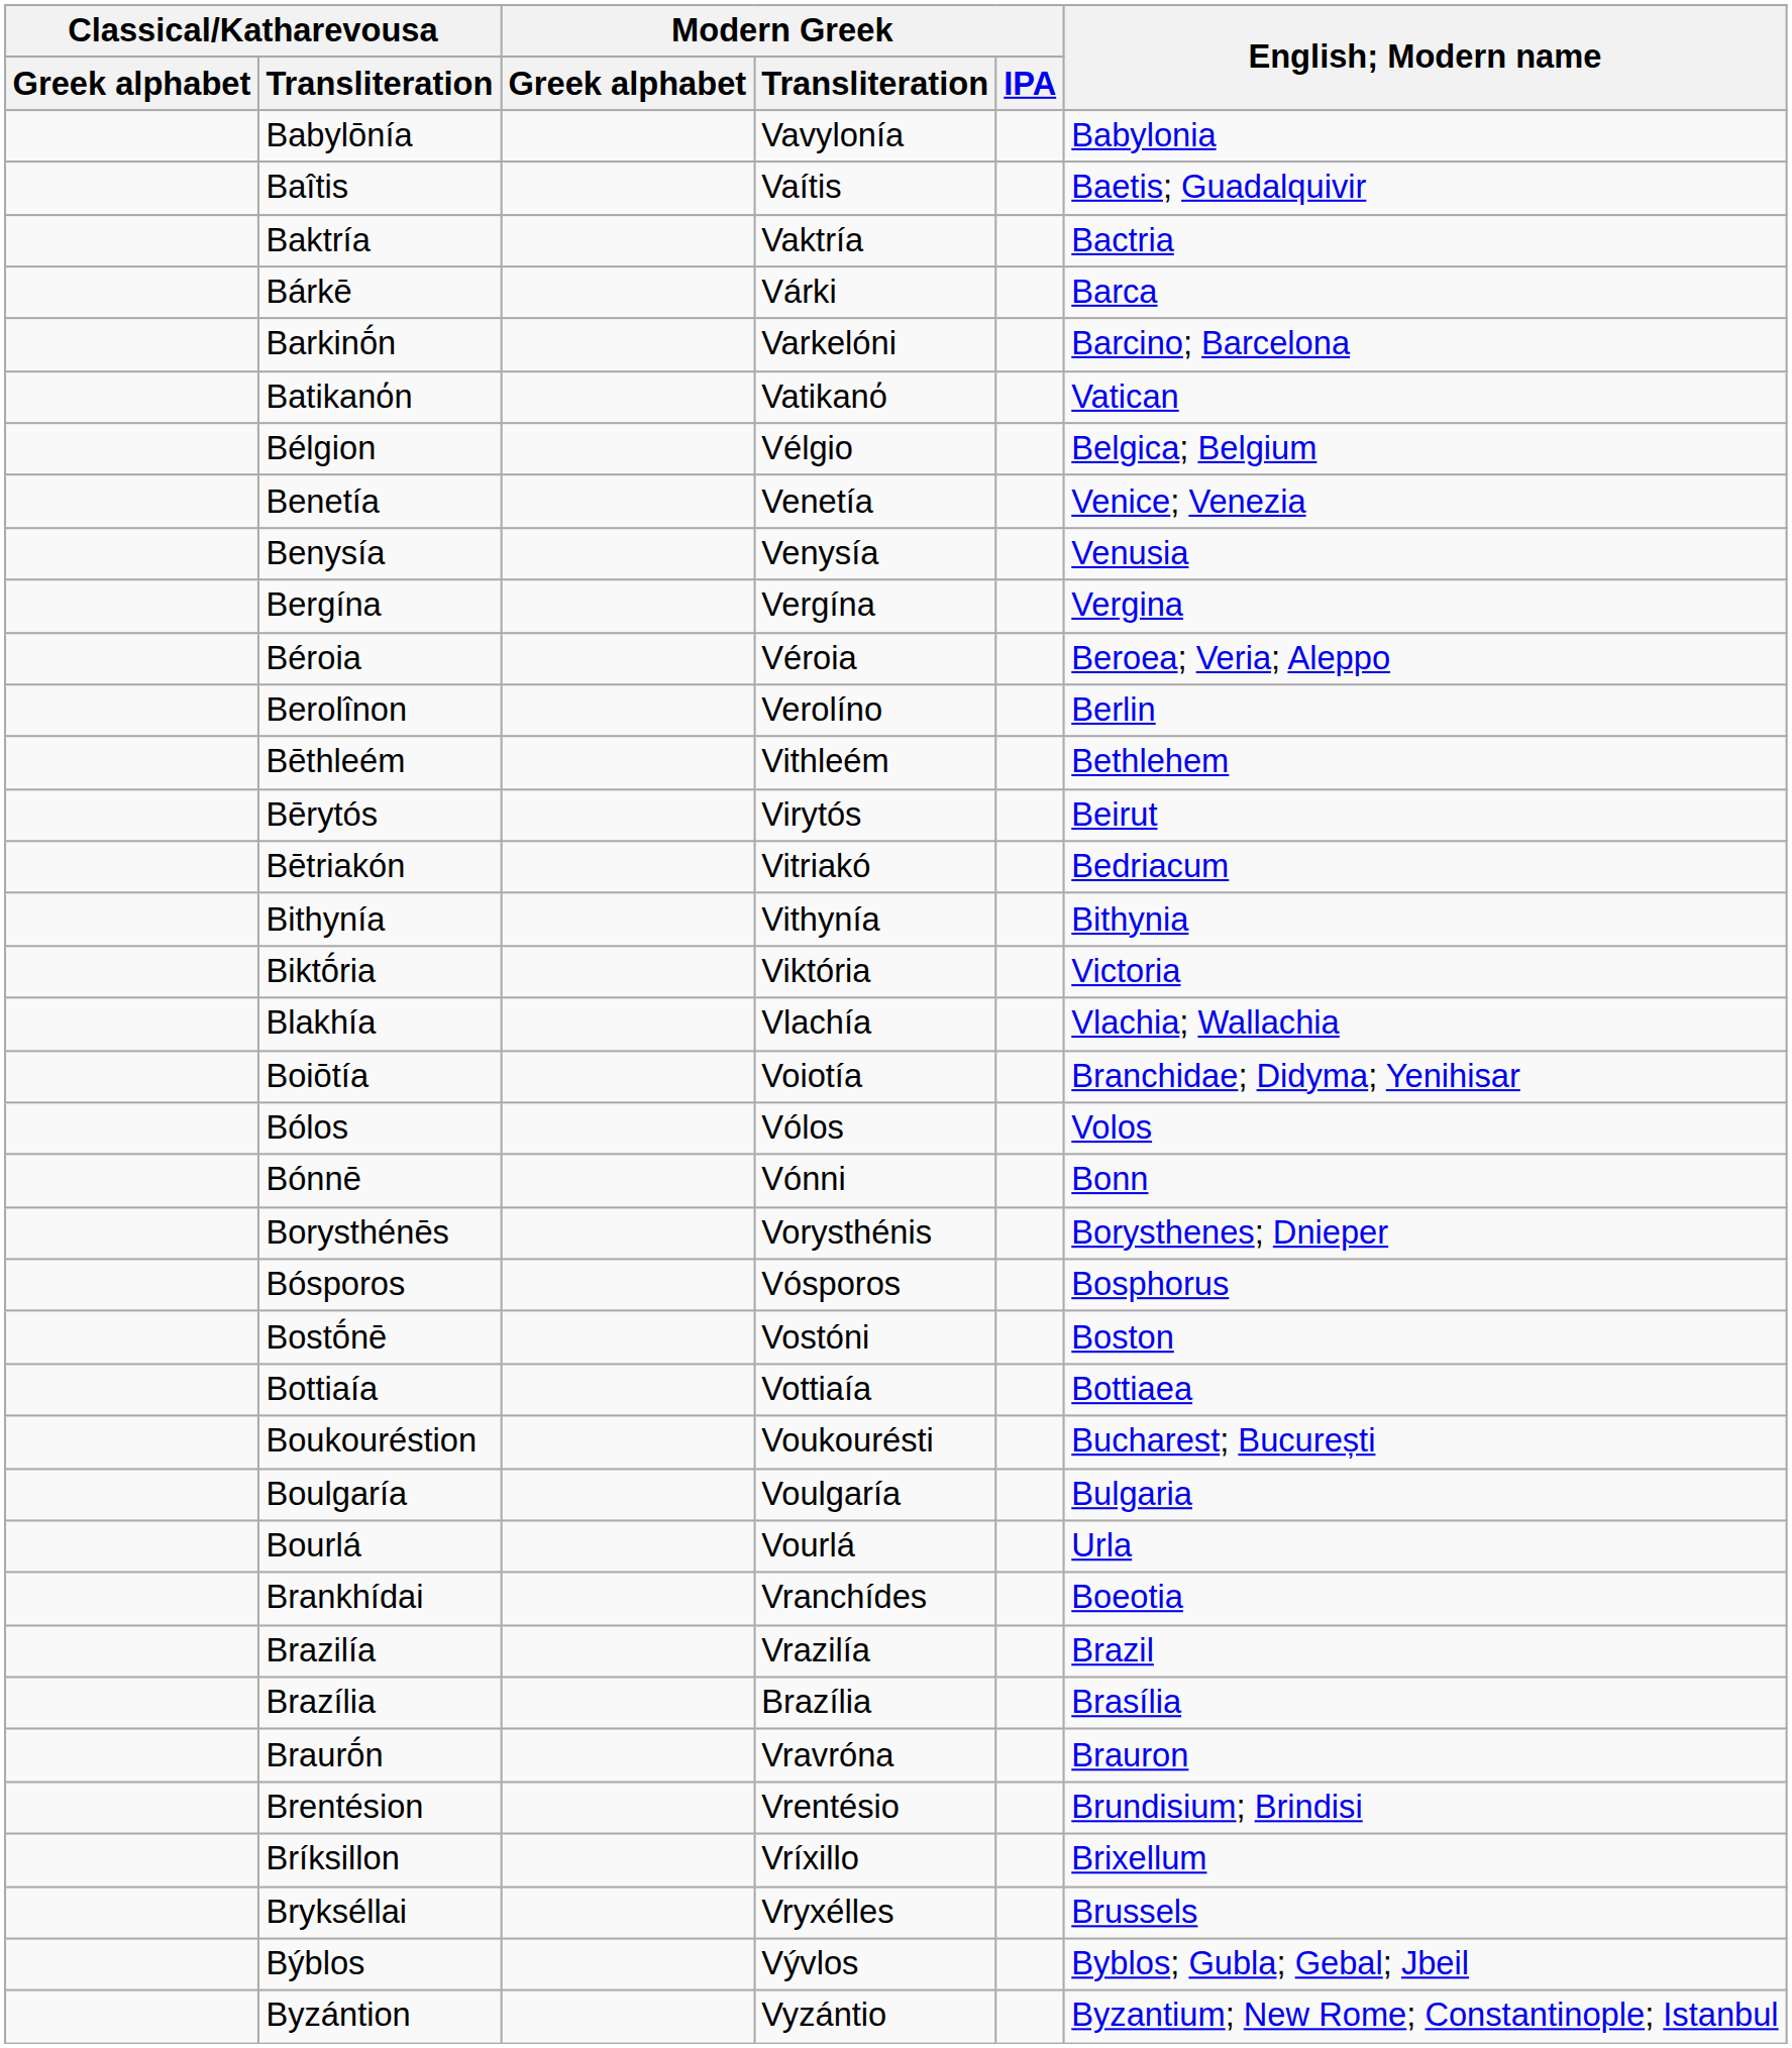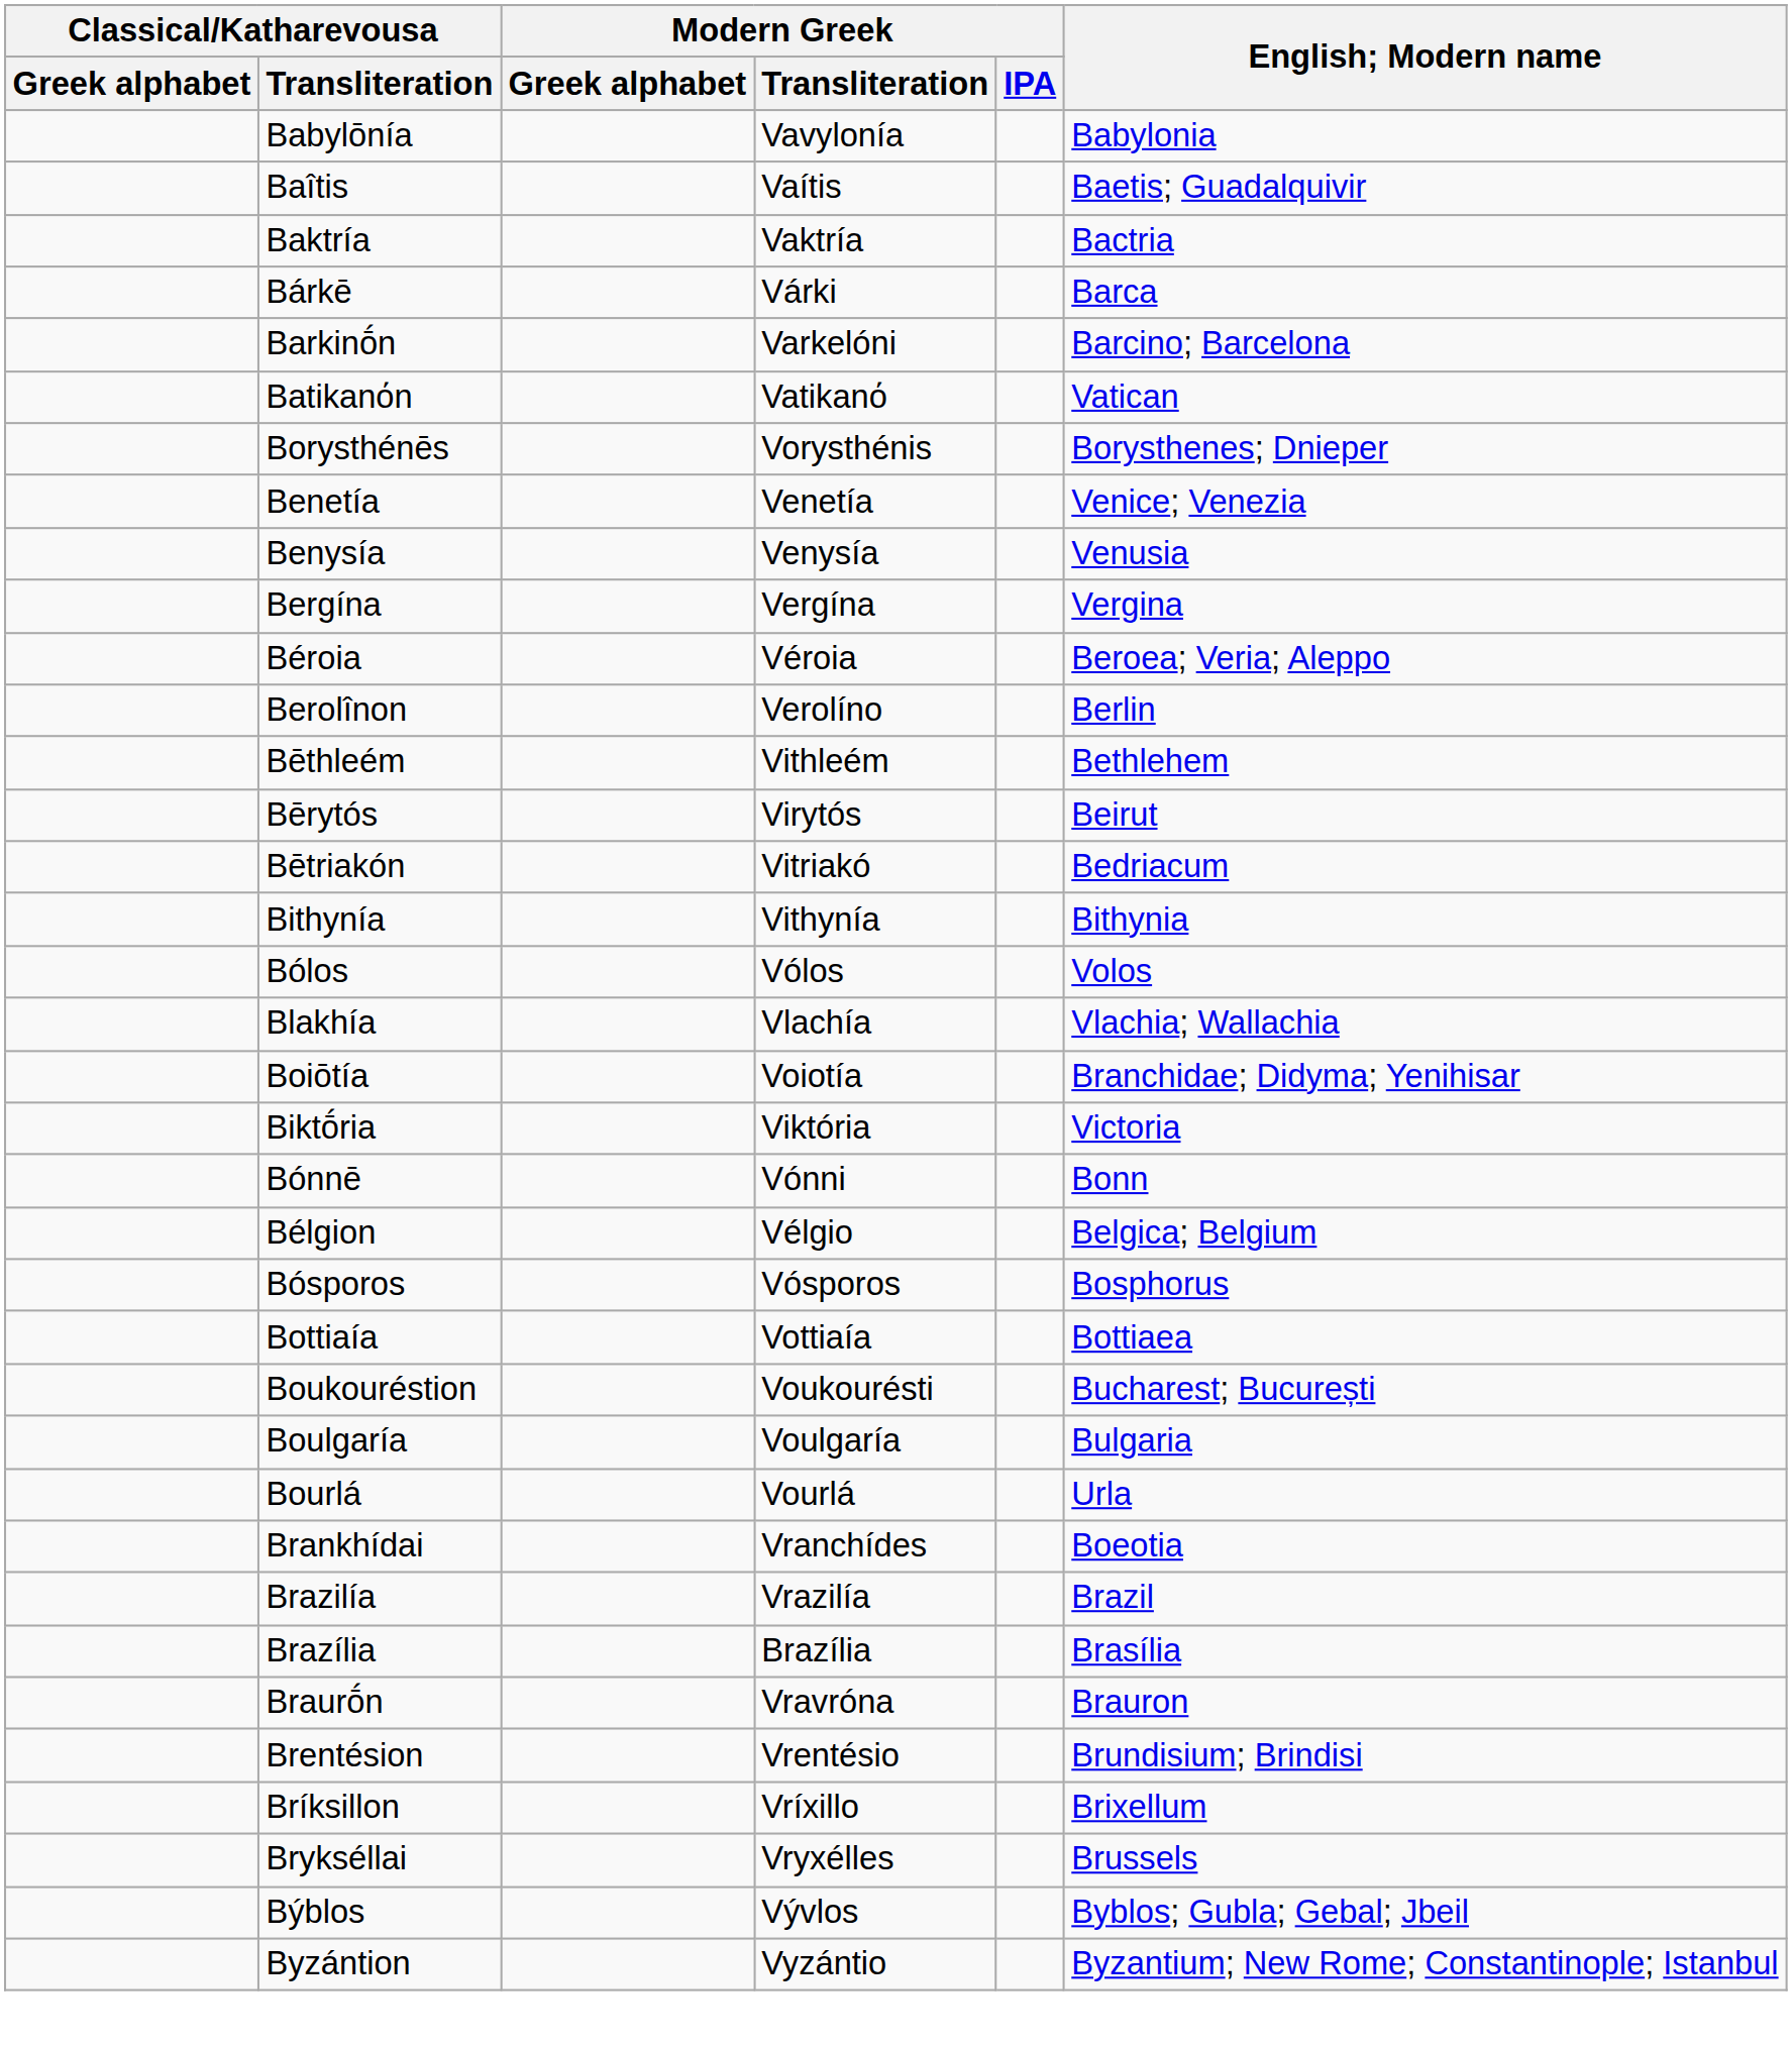 <table class="wikitable">
 <tr>
 <th colspan="2">Classical/Katharevousa</th>
 <th colspan="3">Modern Greek</th>
 <th rowspan="2">English; Modern name</th>
 </tr>
 <tr>
 <th>Greek alphabet</th>
 <th>Transliteration</th>
 <th>Greek alphabet</th>
 <th>Transliteration</th>
 <th><a href='#'>IPA</a></th>
 </tr>
 <tr>
 <td></td>
 <td>Babylōnía</td>
 <td></td>
 <td>Vavylonía</td>
 <td></td>
 <td><a href='#'>Babylonia</a></td>
 </tr>
 <tr>
 <td></td>
 <td>Baîtis</td>
 <td></td>
 <td>Vaítis</td>
 <td></td>
 <td><a href='#'>Baetis</a>; <a href='#'>Guadalquivir</a></td>
 </tr>
 <tr>
 <td></td>
 <td>Baktría</td>
 <td></td>
 <td>Vaktría</td>
 <td></td>
 <td><a href='#'>Bactria</a></td>
 </tr>
 <tr>
 <td></td>
 <td>Bárkē</td>
 <td></td>
 <td>Várki</td>
 <td></td>
 <td><a href='#'>Barca</a></td>
 </tr>
 <tr>
 <td></td>
 <td>Barkinṓn</td>
 <td></td>
 <td>Varkelóni</td>
 <td></td>
 <td><a href='#'>Barcino</a>; <a href='#'>Barcelona</a></td>
 </tr>
 <tr>
 <td></td>
 <td>Batikanόn</td>
 <td></td>
 <td>Vatikanό</td>
 <td></td>
 <td><a href='#'>Vatican</a></td>
 </tr>
 <tr>
 <td></td>
-<td>Bélgion</td>
+<td>Borysthénēs</td>
 <td></td>
-<td>Vélgio</td>
+<td>Vorysthénis</td>
 <td></td>
-<td><a href='#'>Belgica</a>; <a href='#'>Belgium</a></td>
+<td><a href='#'>Borysthenes</a>; <a href='#'>Dnieper</a></td>
 </tr>
 <tr>
 <td></td>
 <td>Benetía</td>
 <td></td>
 <td>Venetía</td>
 <td></td>
 <td><a href='#'>Venice</a>; <a href='#'>Venezia</a></td>
 </tr>
 <tr>
 <td></td>
 <td>Benysía</td>
 <td></td>
 <td>Venysía</td>
 <td></td>
 <td><a href='#'>Venusia</a></td>
 </tr>
 <tr>
 <td></td>
 <td>Bergína</td>
 <td></td>
 <td>Vergína</td>
 <td></td>
 <td><a href='#'>Vergina</a></td>
 </tr>
 <tr>
 <td></td>
 <td>Béroia</td>
 <td></td>
 <td>Véroia</td>
 <td></td>
 <td><a href='#'>Beroea</a>; <a href='#'>Veria</a>; <a href='#'>Aleppo</a></td>
 </tr>
 <tr>
 <td></td>
 <td>Berolînon</td>
 <td></td>
 <td>Verolíno</td>
 <td></td>
 <td><a href='#'>Berlin</a></td>
 </tr>
 <tr>
 <td></td>
 <td>Bēthleém</td>
 <td></td>
 <td>Vithleém</td>
 <td></td>
 <td><a href='#'>Bethlehem</a></td>
 </tr>
 <tr>
 <td></td>
 <td>Bērytós</td>
 <td></td>
 <td>Virytós</td>
 <td></td>
 <td><a href='#'>Beirut</a></td>
 </tr>
 <tr>
 <td></td>
 <td>Bētriakón</td>
 <td></td>
 <td>Vitriakó</td>
 <td></td>
 <td><a href='#'>Bedriacum</a></td>
 </tr>
 <tr>
 <td></td>
 <td>Bithynía</td>
 <td></td>
 <td>Vithynía</td>
 <td></td>
 <td><a href='#'>Bithynia</a></td>
 </tr>
 <tr>
 <td></td>
-<td>Biktṓria</td>
+<td>Bólos</td>
 <td></td>
-<td>Viktória</td>
+<td>Vólos</td>
 <td></td>
-<td><a href='#'>Victoria</a></td>
+<td><a href='#'>Volos</a></td>
 </tr>
 <tr>
 <td></td>
 <td>Blakhía</td>
 <td></td>
 <td>Vlachía</td>
 <td></td>
 <td><a href='#'>Vlachia</a>; <a href='#'>Wallachia</a></td>
 </tr>
 <tr>
 <td></td>
 <td>Boiōtía</td>
 <td></td>
 <td>Voiotía</td>
 <td></td>
 <td><a href='#'>Branchidae</a>; <a href='#'>Didyma</a>; <a href='#'>Yenihisar</a></td>
 </tr>
 <tr>
 <td></td>
-<td>Bólos</td>
+<td>Biktṓria</td>
 <td></td>
-<td>Vólos</td>
+<td>Viktória</td>
 <td></td>
-<td><a href='#'>Volos</a></td>
+<td><a href='#'>Victoria</a></td>
 </tr>
 <tr>
 <td></td>
 <td>Bónnē</td>
 <td></td>
 <td>Vónni</td>
 <td></td>
 <td><a href='#'>Bonn</a></td>
 </tr>
 <tr>
 <td></td>
-<td>Borysthénēs</td>
+<td>Bélgion</td>
 <td></td>
-<td>Vorysthénis</td>
+<td>Vélgio</td>
 <td></td>
-<td><a href='#'>Borysthenes</a>; <a href='#'>Dnieper</a></td>
+<td><a href='#'>Belgica</a>; <a href='#'>Belgium</a></td>
 </tr>
 <tr>
 <td></td>
 <td>Bósporos</td>
 <td></td>
 <td>Vósporos</td>
 <td></td>
 <td><a href='#'>Bosphorus</a></td>
-</tr>
-<tr>
-<td></td>
-<td>Bostṓnē</td>
-<td></td>
-<td>Vostóni</td>
-<td></td>
-<td><a href='#'>Boston</a></td>
 </tr>
 <tr>
 <td></td>
 <td>Bottiaía</td>
 <td></td>
 <td>Vottiaía</td>
 <td></td>
 <td><a href='#'>Bottiaea</a></td>
 </tr>
 <tr>
 <td></td>
 <td>Boukouréstion</td>
 <td></td>
 <td>Voukourésti</td>
 <td></td>
 <td><a href='#'>Bucharest</a>; <a href='#'>București</a></td>
 </tr>
 <tr>
 <td></td>
 <td>Boulgaría</td>
 <td></td>
 <td>Voulgaría</td>
 <td></td>
 <td><a href='#'>Bulgaria</a></td>
 </tr>
 <tr>
 <td></td>
 <td>Bourlá</td>
 <td></td>
 <td>Vourlá</td>
 <td></td>
 <td><a href='#'>Urla</a></td>
 </tr>
 <tr>
 <td></td>
 <td>Brankhídai</td>
 <td></td>
 <td>Vranchídes</td>
 <td></td>
 <td><a href='#'>Boeotia</a></td>
 </tr>
 <tr>
 <td></td>
 <td>Brazilía</td>
 <td></td>
 <td>Vrazilía</td>
 <td></td>
 <td><a href='#'>Brazil</a></td>
 </tr>
 <tr>
 <td></td>
 <td>Brazília</td>
 <td></td>
 <td>Βrazília</td>
 <td></td>
 <td><a href='#'>Brasília</a></td>
 </tr>
 <tr>
 <td></td>
 <td>Braurṓn</td>
 <td></td>
 <td>Vravróna</td>
 <td></td>
 <td><a href='#'>Brauron</a></td>
 </tr>
 <tr>
 <td></td>
 <td>Brentésion</td>
 <td></td>
 <td>Vrentésio</td>
 <td></td>
 <td><a href='#'>Brundisium</a>; <a href='#'>Brindisi</a></td>
 </tr>
 <tr>
 <td></td>
 <td>Bríksillon</td>
 <td></td>
 <td>Vríxillo</td>
 <td></td>
 <td><a href='#'>Brixellum</a></td>
 </tr>
 <tr>
 <td></td>
 <td>Brykséllai</td>
 <td></td>
 <td>Vryxélles</td>
 <td></td>
 <td><a href='#'>Brussels</a></td>
 </tr>
 <tr>
 <td></td>
 <td>Býblos</td>
 <td></td>
 <td>Vývlos</td>
 <td></td>
 <td><a href='#'>Byblos</a>; <a href='#'>Gubla</a>; <a href='#'>Gebal</a>; <a href='#'>Jbeil</a></td>
 </tr>
 <tr>
 <td></td>
 <td>Byzántion</td>
 <td></td>
 <td>Vyzántio</td>
 <td></td>
 <td><a href='#'>Byzantium</a>; <a href='#'>New Rome</a>; <a href='#'>Constantinople</a>; <a href='#'>Istanbul</a></td>
 </tr>
 </table>
